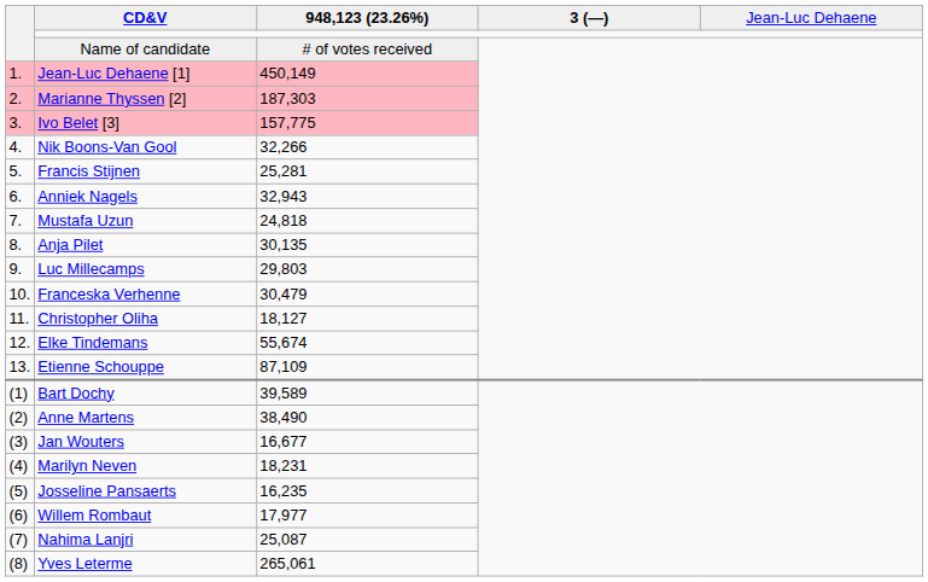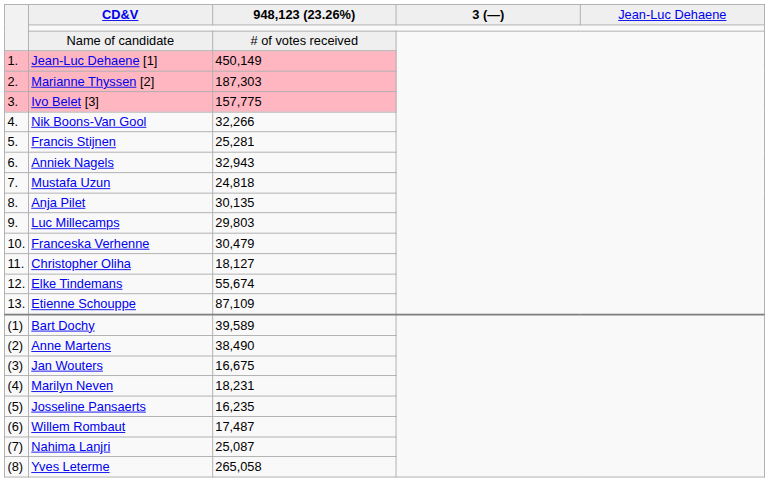 <table class="wikitable collapsible collapsed" style=text-align:left;font-size:90%>
 <tr>
 <th rowspan=3></th>
 <td bgcolor=efefef width=200 align=center><strong> <a href='#'>CD&V</a> </strong></td>
 <td bgcolor=efefef width=200 align=center><strong> 948,123 (23.26%)</strong></td>
 <td bgcolor=efefef width=200 align=center><strong> 3 (—)</strong></td>
 <td bgcolor=efefef width=200 align=center><a href='#'>Jean-Luc Dehaene</a></td>
 </tr>
 <tr>
 <td colspan=4 bgcolor=></td>
 </tr>
 <tr>
 <td bgcolor=efefef align=center>Name of candidate</td>
 <td bgcolor=efefef align=center># of votes received</td>
 </tr>
 <tr bgcolor="lightpink">
 <td>1.</td>
 <td><a href='#'>Jean-Luc Dehaene</a> [1]</td>
 <td>450,149</td>
 </tr>
 <tr bgcolor="lightpink">
 <td>2.</td>
 <td><a href='#'>Marianne Thyssen</a> [2]</td>
 <td>187,303</td>
 </tr>
 <tr bgcolor="lightpink">
 <td>3.</td>
 <td><a href='#'>Ivo Belet</a> [3]</td>
 <td>157,775</td>
 </tr>
 <tr>
 <td>4.</td>
 <td><a href='#'>Nik Boons-Van Gool</a></td>
 <td>32,266</td>
 </tr>
 <tr>
 <td>5.</td>
 <td><a href='#'>Francis Stijnen</a></td>
 <td>25,281</td>
 </tr>
 <tr>
 <td>6.</td>
 <td><a href='#'>Anniek Nagels</a></td>
 <td>32,943</td>
 </tr>
 <tr>
 <td>7.</td>
 <td><a href='#'>Mustafa Uzun</a></td>
 <td>24,818</td>
 </tr>
 <tr>
 <td>8.</td>
 <td><a href='#'>Anja Pilet</a></td>
 <td>30,135</td>
 </tr>
 <tr>
 <td>9.</td>
 <td><a href='#'>Luc Millecamps</a></td>
 <td>29,803</td>
 </tr>
 <tr>
 <td>10.</td>
 <td><a href='#'>Franceska Verhenne</a></td>
 <td>30,479</td>
 </tr>
 <tr>
 <td>11.</td>
 <td><a href='#'>Christopher Oliha</a></td>
 <td>18,127</td>
 </tr>
 <tr>
 <td>12.</td>
 <td><a href='#'>Elke Tindemans</a></td>
 <td>55,674</td>
 </tr>
 <tr>
 <td>13.</td>
 <td><a href='#'>Etienne Schouppe</a></td>
 <td>87,109</td>
 </tr>
 <tr style="border-top:2px solid gray;">
 <td>(1)</td>
 <td><a href='#'>Bart Dochy</a></td>
 <td>39,589</td>
 </tr>
 <tr>
 <td>(2)</td>
 <td><a href='#'>Anne Martens</a></td>
 <td>38,490</td>
 </tr>
 <tr>
 <td>(3)</td>
 <td><a href='#'>Jan Wouters</a></td>
-<td>16,677</td>
+<td>16,675</td>
 </tr>
 <tr>
 <td>(4)</td>
 <td><a href='#'>Marilyn Neven</a></td>
 <td>18,231</td>
 </tr>
 <tr>
 <td>(5)</td>
 <td><a href='#'>Josseline Pansaerts</a></td>
 <td>16,235</td>
 </tr>
 <tr>
 <td>(6)</td>
 <td><a href='#'>Willem Rombaut</a></td>
-<td>17,977</td>
+<td>17,487</td>
 </tr>
 <tr>
 <td>(7)</td>
 <td><a href='#'>Nahima Lanjri</a></td>
 <td>25,087</td>
 </tr>
 <tr>
 <td>(8)</td>
 <td><a href='#'>Yves Leterme</a></td>
-<td>265,061</td>
+<td>265,058</td>
 </tr>
 </table>
